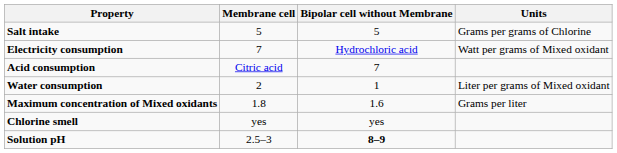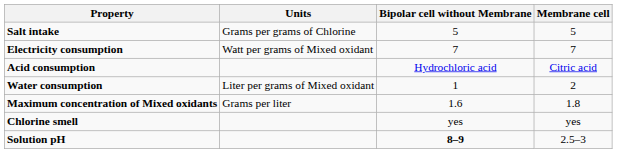 <table class="wikitable">
 <tr>
 <th>Property</th>
+<th>Units</th>
+<th>Bipolar cell without Membrane</th>
 <th>Membrane cell</th>
-<th>Bipolar cell without Membrane</th>
-<th>Units</th>
 </tr>
 <tr>
 <td><strong>Salt intake</strong></td>
+<td>Grams per grams of Chlorine</td>
 <td style="text-align:center;">5</td>
 <td style="text-align:center;">5</td>
-<td>Grams per grams of Chlorine</td>
 </tr>
 <tr>
 <td><strong>Electricity consumption</strong></td>
+<td>Watt per grams of Mixed oxidant</td>
 <td style="text-align:center;">7</td>
-<td style="text-align:center;"><a href='#'>Hydrochloric acid</a></td>
-<td>Watt per grams of Mixed oxidant</td>
+<td style="text-align:center;">7</td>
 </tr>
 <tr>
 <td><strong> Acid consumption </strong></td>
+<td></td>
+<td style="text-align:center;"><a href='#'>Hydrochloric acid</a></td>
 <td style="text-align:center;"><a href='#'>Citric acid</a></td>
-<td style="text-align:center;">7</td>
-<td></td>
 </tr>
 <tr>
 <td><strong> Water consumption</strong></td>
+<td>Liter per grams of Mixed oxidant</td>
+<td style="text-align:center;">1</td>
 <td style="text-align:center;">2</td>
-<td style="text-align:center;">1</td>
-<td>Liter per grams of Mixed oxidant</td>
 </tr>
 <tr>
 <td><strong>Maximum concentration of Mixed oxidants</strong></td>
+<td>Grams per liter</td>
+<td style="text-align:center;">1.6</td>
 <td style="text-align:center;">1.8</td>
-<td style="text-align:center;">1.6</td>
-<td>Grams per liter</td>
 </tr>
 <tr>
 <td><strong>Chlorine smell</strong></td>
+<td></td>
 <td style="text-align:center;">yes</td>
 <td style="text-align:center;">yes</td>
-<td></td>
 </tr>
 <tr>
 <td><strong> Solution pH</strong></td>
+<td></td>
+<td style="text-align:center;"><strong>8–9</strong></td>
 <td style="text-align:center;">2.5–3</td>
-<td style="text-align:center;"><strong>8–9</strong></td>
-<td></td>
 </tr>
 </table>
